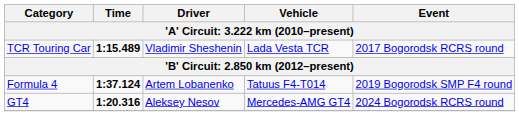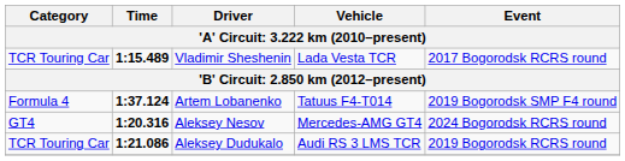 <table class="wikitable">
 <tr>
 <th>Category</th>
 <th>Time</th>
 <th>Driver</th>
 <th>Vehicle</th>
 <th>Event</th>
 </tr>
 <tr>
 <th colspan=5>'A' Circuit: 3.222 km (2010–present)</th>
 </tr>
 <tr>
 <td><a href='#'>TCR Touring Car</a></td>
 <td><strong>1:15.489</strong></td>
 <td><a href='#'>Vladimir Sheshenin</a></td>
 <td><a href='#'>Lada Vesta TCR</a></td>
 <td><a href='#'>2017 Bogorodsk RCRS round</a></td>
 </tr>
 <tr>
 <th colspan=5>'B' Circuit: 2.850 km (2012–present)</th>
 </tr>
 <tr>
 <td><a href='#'>Formula 4</a></td>
 <td><strong>1:37.124</strong></td>
 <td><a href='#'>Artem Lobanenko</a></td>
 <td><a href='#'>Tatuus F4-T014</a></td>
 <td><a href='#'>2019 Bogorodsk SMP F4 round</a></td>
 </tr>
 <tr>
 <td><a href='#'>GT4</a></td>
 <td><strong>1:20.316</strong></td>
 <td><a href='#'>Aleksey Nesov</a></td>
 <td><a href='#'>Mercedes-AMG GT4</a></td>
 <td><a href='#'>2024 Bogorodsk RCRS round</a></td>
 </tr>
 <tr>
+<td><a href='#'>TCR Touring Car</a></td>
+<td><strong>1:21.086</strong></td>
+<td><a href='#'>Aleksey Dudukalo</a></td>
+<td><a href='#'>Audi RS 3 LMS TCR</a></td>
+<td><a href='#'>2019 Bogorodsk RCRS round</a></td>
+</tr>
+<tr>
 </tr>
 </table>
